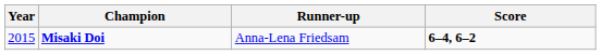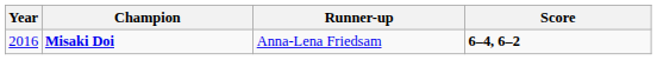 <table class="wikitable" style="font-size:90%">
 <tr>
 <th>Year</th>
 <th width="200">Champion</th>
 <th width="200">Runner-up</th>
 <th width="175">Score</th>
 </tr>
 <tr>
-<td><a href='#'>2015</a></td>
+<td><a href='#'>2016</a></td>
 <td> <strong><a href='#'>Misaki Doi</a></strong></td>
 <td> <a href='#'>Anna-Lena Friedsam</a></td>
 <td><strong>6–4, 6–2</strong></td>
 </tr>
 </table>
